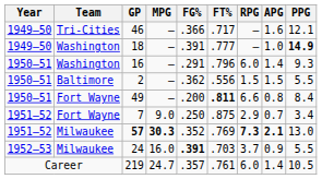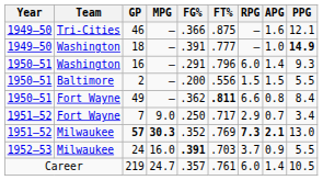 <table class="wikitable sortable" style="font-size:95%; text-align:right;">
 <tr>
 <th>Year</th>
 <th>Team</th>
 <th>GP</th>
 <th>MPG</th>
 <th>FG%</th>
 <th>FT%</th>
 <th>RPG</th>
 <th>APG</th>
 <th>PPG</th>
 </tr>
 <tr>
 <td style="text-align:left;"><a href='#'>1949–50</a></td>
 <td style="text-align:left;"><a href='#'>Tri-Cities</a></td>
 <td>46</td>
 <td>–</td>
 <td>.366</td>
-<td>.717</td>
+<td>.875</td>
 <td>–</td>
 <td>1.6</td>
 <td>12.1</td>
 </tr>
 <tr>
 <td style="text-align:left;"><a href='#'>1949–50</a></td>
 <td style="text-align:left;"><a href='#'>Washington</a></td>
 <td>18</td>
 <td>–</td>
 <td>.391</td>
 <td>.777</td>
 <td>–</td>
 <td>1.0</td>
 <td><strong>14.9</strong></td>
 </tr>
 <tr>
 <td style="text-align:left;"><a href='#'>1950–51</a></td>
 <td style="text-align:left;"><a href='#'>Washington</a></td>
 <td>16</td>
 <td>–</td>
 <td>.291</td>
 <td>.796</td>
 <td>6.0</td>
 <td>1.4</td>
 <td>9.3</td>
 </tr>
 <tr>
 <td style="text-align:left;"><a href='#'>1950–51</a></td>
 <td style="text-align:left;"><a href='#'>Baltimore</a></td>
 <td>2</td>
 <td>–</td>
-<td>.362</td>
+<td>.200</td>
 <td>.556</td>
 <td>1.5</td>
 <td>1.5</td>
 <td>5.5</td>
 </tr>
 <tr>
 <td style="text-align:left;"><a href='#'>1950–51</a></td>
 <td style="text-align:left;"><a href='#'>Fort Wayne</a></td>
 <td>49</td>
 <td>–</td>
-<td>.200</td>
+<td>.362</td>
 <td><strong>.811</strong></td>
 <td>6.6</td>
 <td>0.8</td>
 <td>8.4</td>
 </tr>
 <tr>
 <td style="text-align:left;"><a href='#'>1951–52</a></td>
 <td style="text-align:left;"><a href='#'>Fort Wayne</a></td>
 <td>7</td>
 <td>9.0</td>
 <td>.250</td>
-<td>.875</td>
+<td>.717</td>
 <td>2.9</td>
 <td>0.7</td>
 <td>3.4</td>
 </tr>
 <tr>
 <td style="text-align:left;"><a href='#'>1951–52</a></td>
 <td style="text-align:left;"><a href='#'>Milwaukee</a></td>
 <td><strong>57</strong></td>
 <td><strong>30.3</strong></td>
 <td>.352</td>
 <td>.769</td>
 <td><strong>7.3</strong></td>
 <td><strong>2.1</strong></td>
 <td>13.0</td>
 </tr>
 <tr>
 <td style="text-align:left;"><a href='#'>1952–53</a></td>
 <td style="text-align:left;"><a href='#'>Milwaukee</a></td>
 <td>24</td>
 <td>16.0</td>
 <td><strong>.391</strong></td>
 <td>.703</td>
 <td>3.7</td>
 <td>0.9</td>
 <td>5.5</td>
 </tr>
 <tr>
 <td colspan="2" style="text-align:center;">Career</td>
 <td>219</td>
 <td>24.7</td>
 <td>.357</td>
 <td>.761</td>
 <td>6.0</td>
 <td>1.4</td>
 <td>10.5</td>
 </tr>
 </table>
